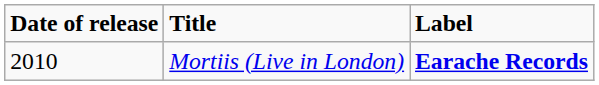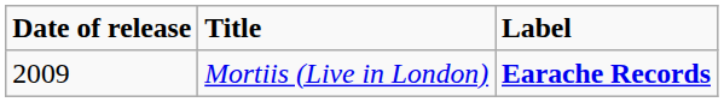 <table class="wikitable">
 <tr>
 <td><strong>Date of release</strong></td>
 <td><strong>Title</strong></td>
 <td><strong>Label</strong></td>
 </tr>
 <tr>
-<td>2010</td>
+<td>2009</td>
 <td><em><a href='#'>Mortiis (Live in London)</a></em></td>
 <td><strong><a href='#'>Earache Records</a></strong></td>
 </tr>
 </table>
